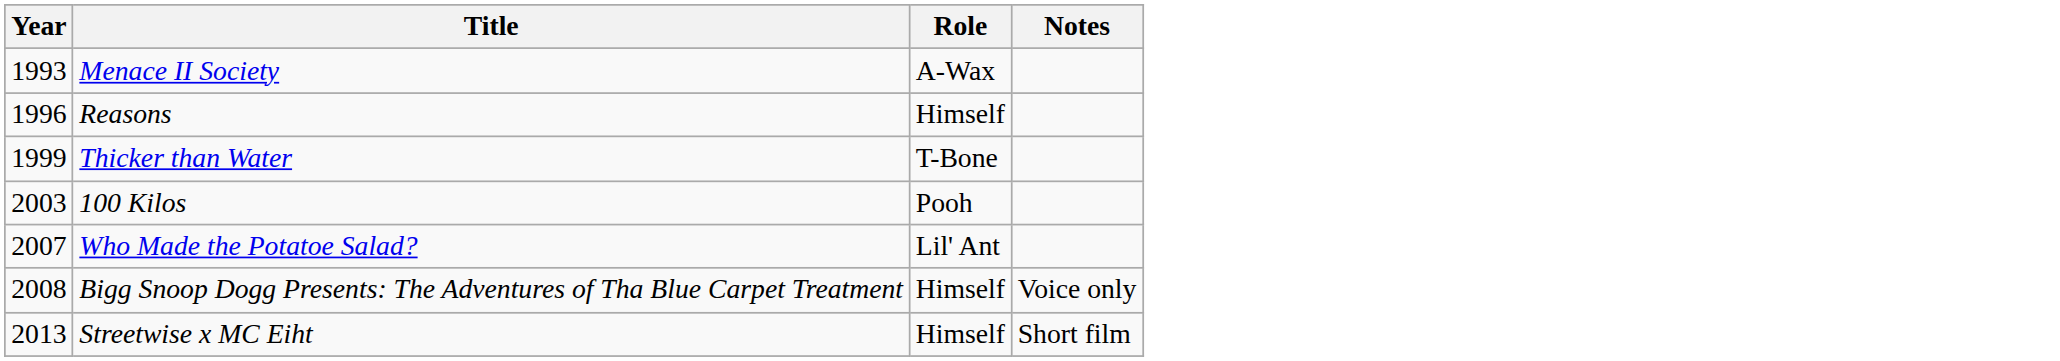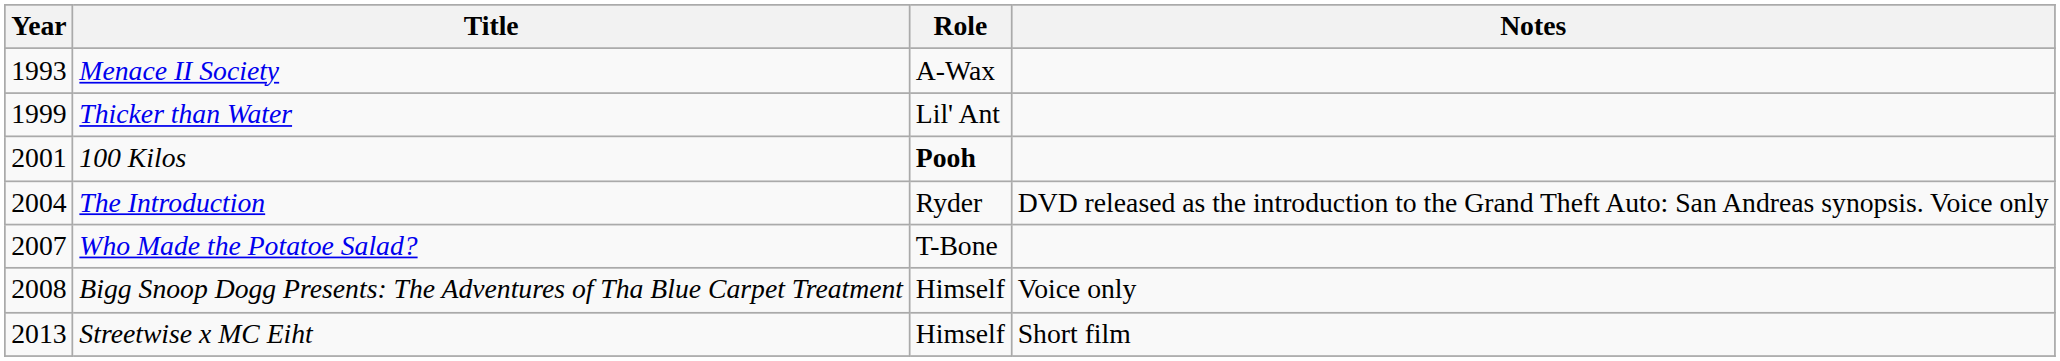 <table class = "wikitable">
 <tr>
 <th>Year</th>
 <th>Title</th>
 <th>Role</th>
 <th>Notes</th>
 </tr>
 <tr>
 <td>1993</td>
 <td><em><a href='#'>Menace II Society</a></em></td>
 <td>A-Wax</td>
 <td></td>
 </tr>
 <tr>
-<td>1996</td>
-<td><em>Reasons</em></td>
-<td>Himself</td>
+<td>1999</td>
+<td><em><a href='#'>Thicker than Water</a></em></td>
+<td>Lil' Ant</td>
 <td></td>
 </tr>
 <tr>
-<td>1999</td>
-<td><em><a href='#'>Thicker than Water</a></em></td>
-<td>T-Bone</td>
+<td>2001</td>
+<td><em>100 Kilos</em></td>
+<td><strong>Pooh</strong></td>
 <td></td>
 </tr>
 <tr>
-<td>2003</td>
-<td><em>100 Kilos</em></td>
-<td>Pooh</td>
-<td></td>
+<td>2004</td>
+<td><em><a href='#'>The Introduction</a></em></td>
+<td>Ryder</td>
+<td>DVD released as the introduction to the Grand Theft Auto: San Andreas synopsis. Voice only</td>
 </tr>
 <tr>
 <td>2007</td>
 <td><em><a href='#'>Who Made the Potatoe Salad?</a></em></td>
-<td>Lil' Ant</td>
+<td>T-Bone</td>
 <td></td>
 </tr>
 <tr>
 <td>2008</td>
 <td><em>Bigg Snoop Dogg Presents: The Adventures of Tha Blue Carpet Treatment</em></td>
 <td>Himself</td>
 <td>Voice only</td>
 </tr>
 <tr>
 <td>2013</td>
 <td><em>Streetwise x MC Eiht</em></td>
 <td>Himself</td>
 <td>Short film</td>
 </tr>
 </table>
